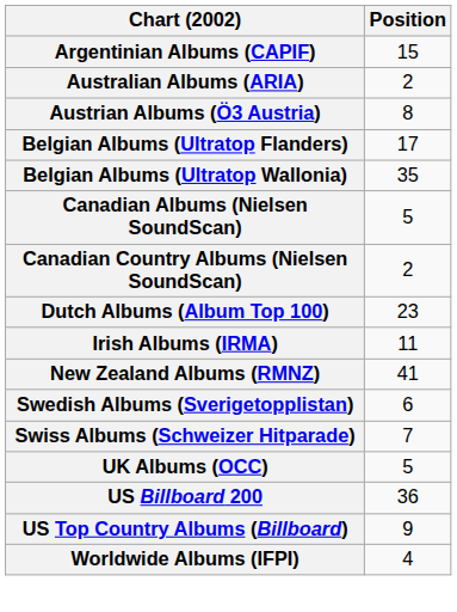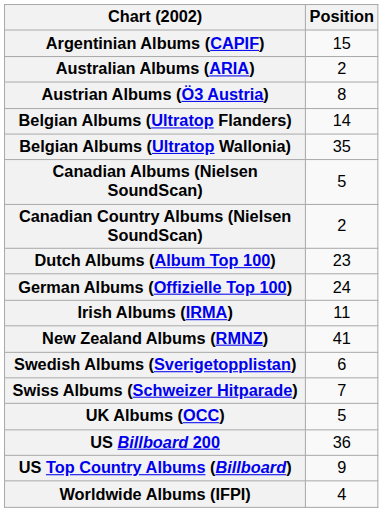 <table class="wikitable sortable plainrowheaders" style="text-align:center;">
 <tr>
 <th scope="col" style="width:18em;">Chart (2002)</th>
 <th scope="col">Position</th>
 </tr>
 <tr>
 <th scope="row">Argentinian Albums (<a href='#'>CAPIF</a>)</th>
 <td>15</td>
 </tr>
 <tr>
 <th scope="row">Australian Albums (<a href='#'>ARIA</a>)</th>
 <td>2</td>
 </tr>
 <tr>
 <th scope="row">Austrian Albums (<a href='#'>Ö3 Austria</a>)</th>
 <td>8</td>
 </tr>
 <tr>
 <th scope="row">Belgian Albums (<a href='#'>Ultratop</a> Flanders)</th>
-<td style="text-align:center;">17</td>
+<td style="text-align:center;">14</td>
 </tr>
 <tr>
 <th scope="row">Belgian Albums (<a href='#'>Ultratop</a> Wallonia)</th>
 <td>35</td>
 </tr>
 <tr>
 <th scope="row">Canadian Albums (Nielsen SoundScan)</th>
 <td>5</td>
 </tr>
 <tr>
 <th scope="row">Canadian Country Albums (Nielsen SoundScan)</th>
 <td>2</td>
 </tr>
 <tr>
 <th scope="row">Dutch Albums (<a href='#'>Album Top 100</a>)</th>
 <td>23</td>
+</tr>
+<tr>
+<th scope="row">German Albums (<a href='#'>Offizielle Top 100</a>)</th>
+<td>24</td>
 </tr>
 <tr>
 <th scope="row">Irish Albums (<a href='#'>IRMA</a>)</th>
 <td>11</td>
 </tr>
 <tr>
 <th scope="row">New Zealand Albums (<a href='#'>RMNZ</a>)</th>
 <td>41</td>
 </tr>
 <tr>
 <th scope="row">Swedish Albums (<a href='#'>Sverigetopplistan</a>)</th>
 <td>6</td>
 </tr>
 <tr>
 <th scope="row">Swiss Albums (<a href='#'>Schweizer Hitparade</a>)</th>
 <td>7</td>
 </tr>
 <tr>
 <th scope="row">UK Albums (<a href='#'>OCC</a>)</th>
 <td>5</td>
 </tr>
 <tr>
 <th scope="row">US <a href='#'><em>Billboard</em> 200</a></th>
 <td>36</td>
 </tr>
 <tr>
 <th scope="row">US <a href='#'>Top Country Albums</a> (<em><a href='#'>Billboard</a></em>)</th>
 <td>9</td>
 </tr>
 <tr>
 <th scope="row">Worldwide Albums (IFPI)</th>
 <td>4</td>
 </tr>
 </table>
